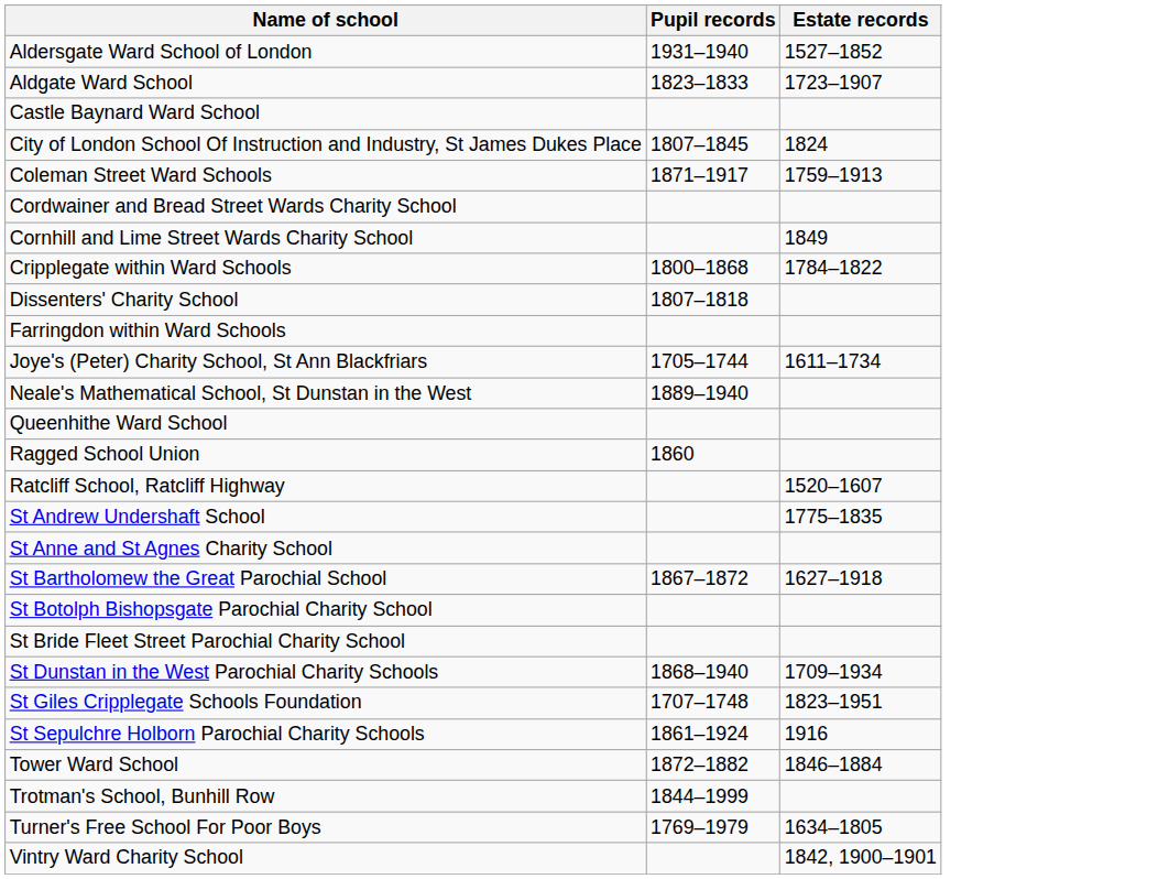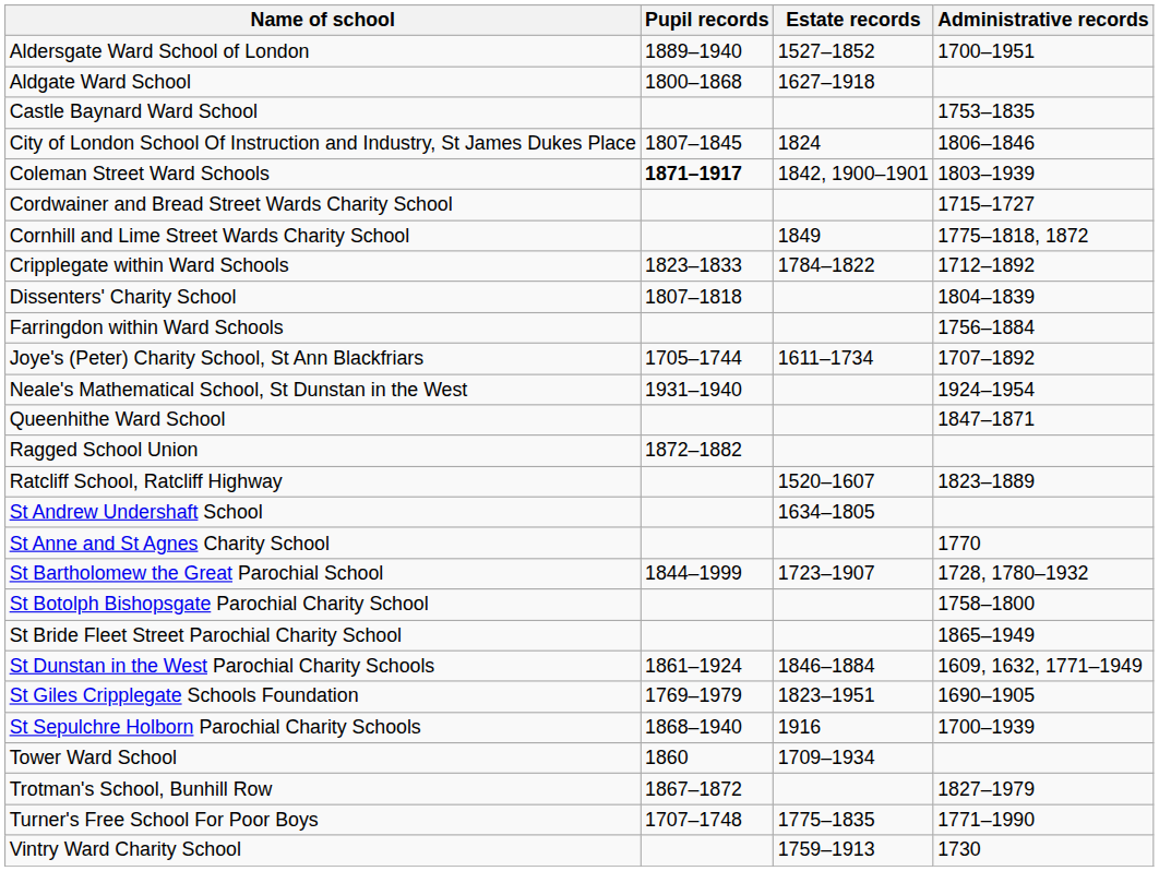 <table class="wikitable">
 <tr>
 <th>Name of school</th>
 <th>Pupil records</th>
 <th>Estate records</th>
+<th>Administrative records</th>
 </tr>
 <tr>
 <td>Aldersgate Ward School of London</td>
-<td>1931–1940</td>
+<td>1889–1940</td>
 <td>1527–1852</td>
+<td>1700–1951</td>
 </tr>
 <tr>
 <td>Aldgate Ward School</td>
-<td>1823–1833</td>
-<td>1723–1907</td>
+<td>1800–1868</td>
+<td>1627–1918</td>
+<td></td>
 </tr>
 <tr>
 <td>Castle Baynard Ward School</td>
 <td></td>
 <td></td>
+<td>1753–1835</td>
 </tr>
 <tr>
 <td>City of London School Of Instruction and Industry, St James Dukes Place</td>
 <td>1807–1845</td>
 <td>1824</td>
+<td>1806–1846</td>
 </tr>
 <tr>
 <td>Coleman Street Ward Schools</td>
-<td>1871–1917</td>
-<td>1759–1913</td>
+<td><strong>1871–1917</strong></td>
+<td>1842, 1900–1901</td>
+<td>1803–1939</td>
 </tr>
 <tr>
 <td>Cordwainer and Bread Street Wards Charity School </td>
 <td></td>
 <td></td>
+<td>1715–1727</td>
 </tr>
 <tr>
 <td>Cornhill and Lime Street Wards Charity School</td>
 <td></td>
 <td>1849</td>
+<td>1775–1818, 1872</td>
 </tr>
 <tr>
 <td>Cripplegate within Ward Schools</td>
-<td>1800–1868</td>
+<td>1823–1833</td>
 <td>1784–1822</td>
+<td>1712–1892</td>
 </tr>
 <tr>
 <td>Dissenters' Charity School</td>
 <td>1807–1818</td>
 <td></td>
+<td>1804–1839</td>
 </tr>
 <tr>
 <td>Farringdon within Ward Schools</td>
 <td></td>
 <td></td>
+<td>1756–1884</td>
 </tr>
 <tr>
 <td>Joye's (Peter) Charity School, St Ann Blackfriars</td>
 <td>1705–1744</td>
 <td>1611–1734</td>
+<td>1707–1892</td>
 </tr>
 <tr>
 <td>Neale's Mathematical School, St Dunstan in the West</td>
-<td>1889–1940</td>
+<td>1931–1940</td>
 <td></td>
+<td>1924–1954</td>
 </tr>
 <tr>
 <td>Queenhithe Ward School</td>
 <td></td>
 <td></td>
+<td>1847–1871</td>
 </tr>
 <tr>
 <td>Ragged School Union</td>
-<td>1860</td>
+<td>1872–1882</td>
+<td></td>
 <td></td>
 </tr>
 <tr>
 <td>Ratcliff School, Ratcliff Highway</td>
 <td></td>
 <td>1520–1607</td>
+<td>1823–1889</td>
 </tr>
 <tr>
 <td><a href='#'>St Andrew Undershaft</a> School</td>
 <td></td>
-<td>1775–1835</td>
+<td>1634–1805</td>
+<td></td>
 </tr>
 <tr>
 <td><a href='#'>St Anne and St Agnes</a> Charity School</td>
 <td></td>
 <td></td>
+<td>1770</td>
 </tr>
 <tr>
 <td><a href='#'>St Bartholomew the Great</a> Parochial School</td>
-<td>1867–1872</td>
-<td>1627–1918</td>
+<td>1844–1999</td>
+<td>1723–1907</td>
+<td>1728, 1780–1932</td>
 </tr>
 <tr>
 <td><a href='#'>St Botolph Bishopsgate</a> Parochial Charity School</td>
 <td></td>
 <td></td>
+<td>1758–1800</td>
 </tr>
 <tr>
 <td>St Bride Fleet Street Parochial Charity School</td>
 <td></td>
 <td></td>
+<td>1865–1949</td>
 </tr>
 <tr>
 <td><a href='#'>St Dunstan in the West</a> Parochial Charity Schools</td>
-<td>1868–1940</td>
-<td>1709–1934</td>
+<td>1861–1924</td>
+<td>1846–1884</td>
+<td>1609, 1632, 1771–1949</td>
 </tr>
 <tr>
 <td><a href='#'>St Giles Cripplegate</a> Schools Foundation</td>
-<td>1707–1748</td>
+<td>1769–1979</td>
 <td>1823–1951</td>
+<td>1690–1905</td>
 </tr>
 <tr>
 <td><a href='#'>St Sepulchre Holborn</a> Parochial Charity Schools</td>
-<td>1861–1924</td>
+<td>1868–1940</td>
 <td>1916</td>
+<td>1700–1939</td>
 </tr>
 <tr>
 <td>Tower Ward School</td>
-<td>1872–1882</td>
-<td>1846–1884</td>
+<td>1860</td>
+<td>1709–1934</td>
+<td></td>
 </tr>
 <tr>
 <td>Trotman's School, Bunhill Row</td>
-<td>1844–1999</td>
+<td>1867–1872</td>
 <td></td>
+<td>1827–1979</td>
 </tr>
 <tr>
 <td>Turner's Free School For Poor Boys</td>
-<td>1769–1979</td>
-<td>1634–1805</td>
+<td>1707–1748</td>
+<td>1775–1835</td>
+<td>1771–1990</td>
 </tr>
 <tr>
 <td>Vintry Ward Charity School</td>
 <td></td>
-<td>1842, 1900–1901</td>
+<td>1759–1913</td>
+<td>1730</td>
 </tr>
 </table>
